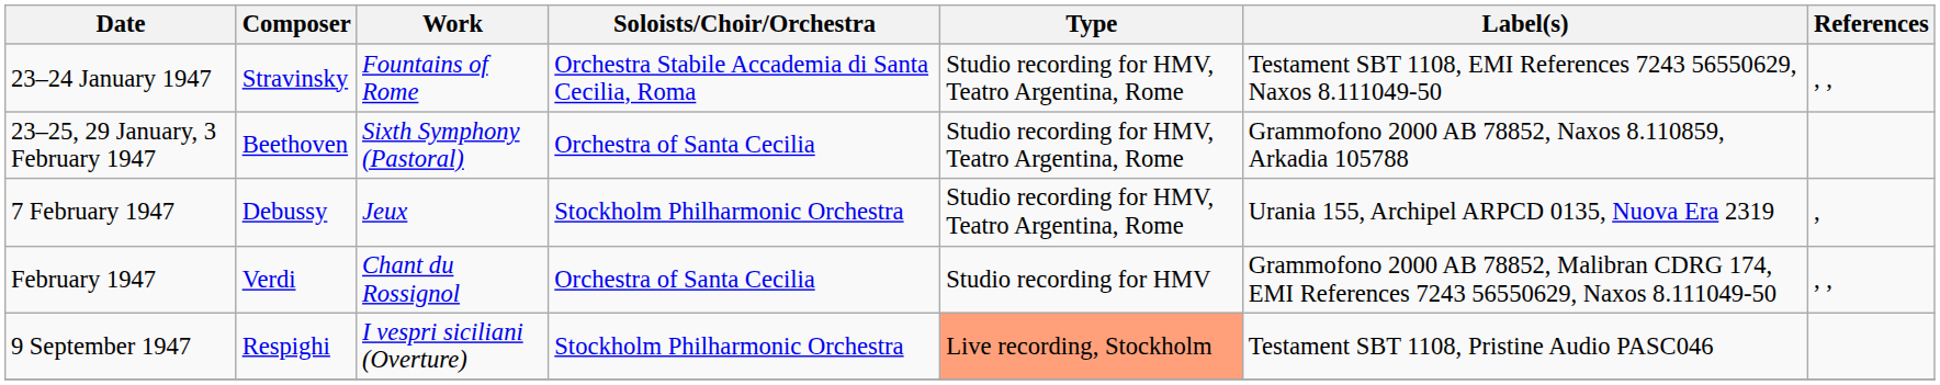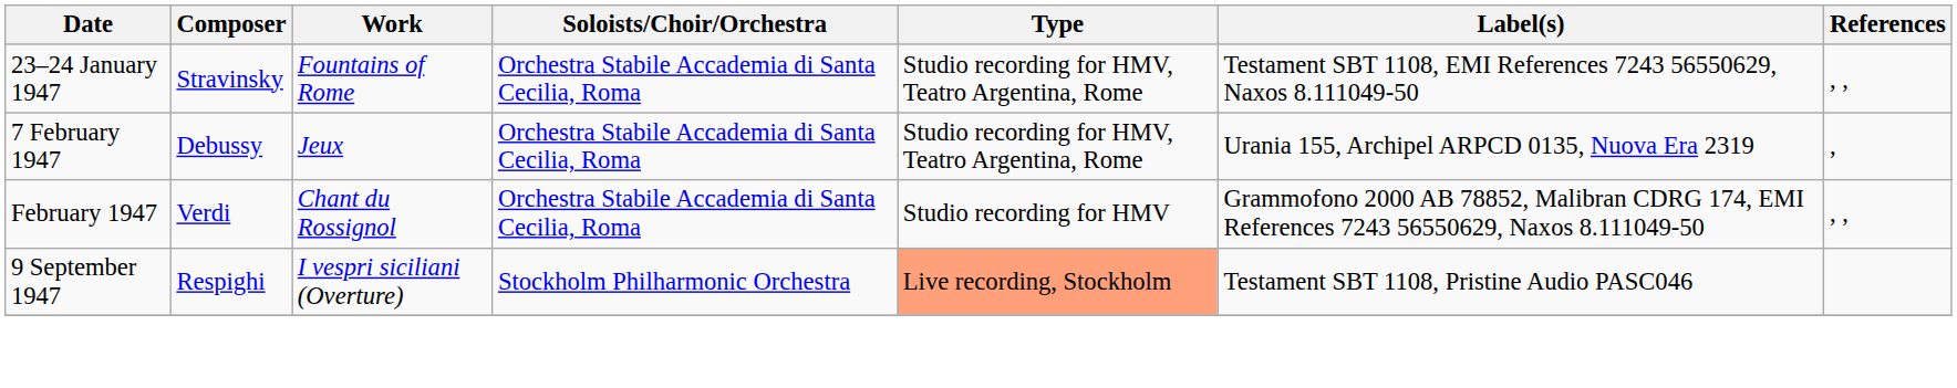 <table class="wikitable">
 <tr>
 <th>Date</th>
 <th>Composer</th>
 <th>Work</th>
 <th>Soloists/Choir/Orchestra</th>
 <th>Type</th>
 <th>Label(s)</th>
 <th>References</th>
 </tr>
 <tr>
 <td>23–24 January 1947</td>
 <td><a href='#'>Stravinsky</a></td>
 <td><em><a href='#'>Fountains of Rome</a></em></td>
 <td><a href='#'>Orchestra Stabile Accademia di Santa Cecilia, Roma</a></td>
 <td>Studio recording for HMV, Teatro Argentina, Rome</td>
 <td>Testament SBT 1108, EMI References 7243 56550629, Naxos 8.111049-50</td>
 <td>, , </td>
 </tr>
 <tr>
-<td>23–25, 29 January, 3 February 1947</td>
-<td><a href='#'>Beethoven</a></td>
-<td><em><a href='#'>Sixth Symphony (Pastoral)</a></em></td>
-<td><a href='#'>Orchestra of Santa Cecilia</a></td>
-<td>Studio recording for HMV, Teatro Argentina, Rome</td>
-<td>Grammofono 2000 AB 78852, Naxos 8.110859, Arkadia 105788</td>
-<td></td>
-</tr>
-<tr>
 <td>7 February 1947</td>
 <td><a href='#'>Debussy</a></td>
 <td><em><a href='#'>Jeux</a></em></td>
-<td><a href='#'>Stockholm Philharmonic Orchestra</a></td>
+<td><a href='#'>Orchestra Stabile Accademia di Santa Cecilia, Roma</a></td>
 <td>Studio recording for HMV, Teatro Argentina, Rome</td>
 <td>Urania 155, Archipel ARPCD 0135, <a href='#'>Nuova Era</a> 2319</td>
 <td>, </td>
 </tr>
 <tr>
 <td>February 1947</td>
 <td><a href='#'>Verdi</a></td>
 <td><em><a href='#'>Chant du Rossignol</a></em></td>
-<td><a href='#'>Orchestra of Santa Cecilia</a></td>
+<td><a href='#'>Orchestra Stabile Accademia di Santa Cecilia, Roma</a></td>
 <td>Studio recording for HMV</td>
 <td>Grammofono 2000 AB 78852, Malibran CDRG 174, EMI References 7243 56550629, Naxos 8.111049-50</td>
 <td>, , </td>
 </tr>
 <tr>
 <td>9 September 1947</td>
 <td><a href='#'>Respighi</a></td>
 <td><em><a href='#'>I vespri siciliani</a> (Overture)</em></td>
 <td><a href='#'>Stockholm Philharmonic Orchestra</a></td>
 <td style="background: lightsalmon;">Live recording, Stockholm</td>
 <td>Testament SBT 1108, Pristine Audio PASC046</td>
 <td></td>
 </tr>
 <tr>
 </tr>
 </table>
